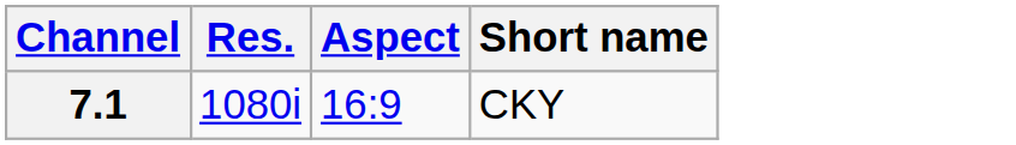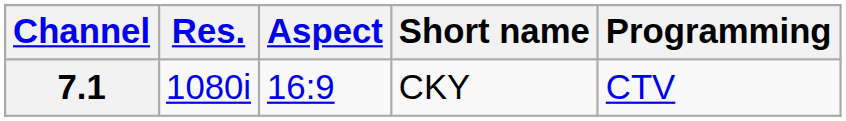 <table class="wikitable">
 <tr>
 <th><a href='#'>Channel</a></th>
 <th><a href='#'>Res.</a></th>
 <th><a href='#'>Aspect</a></th>
 <th>Short name</th>
+<th>Programming</th>
 </tr>
 <tr>
 <th scope = "row">7.1</th>
 <td><a href='#'>1080i</a></td>
 <td><a href='#'>16:9</a></td>
 <td>CKY</td>
+<td><a href='#'>CTV</a></td>
 </tr>
 </table>
